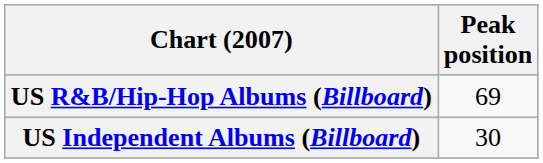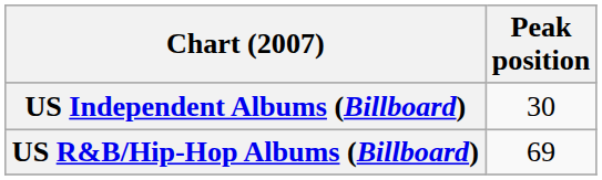 <table class="wikitable sortable plainrowheaders" style="text-align:center;">
 <tr>
 <th scope="col">Chart (2007)</th>
 <th scope="col">Peak<br>position</th>
 </tr>
 <tr>
+<th scope="row">US <a href='#'>Independent Albums</a> (<em><a href='#'>Billboard</a></em>)</th>
+<td>30</td>
+</tr>
+<tr>
 <th scope="row">US <a href='#'>R&B/Hip-Hop Albums</a> (<em><a href='#'>Billboard</a></em>)</th>
 <td>69</td>
 </tr>
-<tr>
-<th scope="row">US <a href='#'>Independent Albums</a> (<em><a href='#'>Billboard</a></em>)</th>
-<td>30</td>
-</tr>
 </table>
